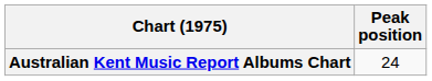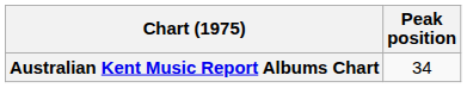 <table class="wikitable plainrowheaders" style="text-align:center">
 <tr>
 <th>Chart (1975)</th>
 <th>Peak<br>position</th>
 </tr>
 <tr>
 <th scope="row">Australian <a href='#'>Kent Music Report</a> Albums Chart</th>
-<td>24</td>
+<td>34</td>
 </tr>
 </table>
